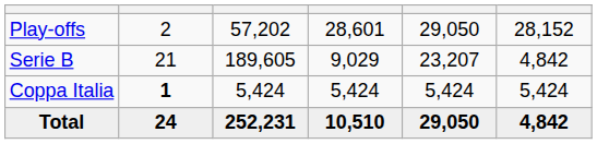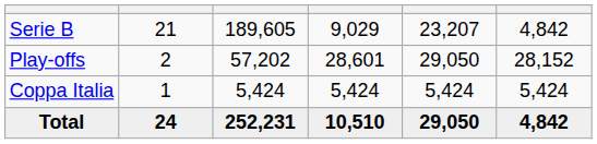 <table class="wikitable" style="text-align: center;">
 <tr>
 <th></th>
 <th style="width:70px;"></th>
 <th style="width:70px;"></th>
 <th style="width:70px;"></th>
 <th style="width:70px;"></th>
 <th style="width:70px;"></th>
 </tr>
 <tr>
+<td align=left><a href='#'>Serie B</a></td>
+<td>21</td>
+<td>189,605</td>
+<td>9,029</td>
+<td>23,207</td>
+<td>4,842</td>
+</tr>
+<tr>
 <td align=left><a href='#'>Play-offs</a></td>
 <td>2</td>
 <td>57,202</td>
 <td>28,601</td>
 <td>29,050</td>
 <td>28,152</td>
 </tr>
 <tr>
-<td align=left><a href='#'>Serie B</a></td>
-<td>21</td>
-<td>189,605</td>
-<td>9,029</td>
-<td>23,207</td>
-<td>4,842</td>
-</tr>
-<tr>
 <td align=left><a href='#'>Coppa Italia</a></td>
-<td><strong>1</strong></td>
+<td>1</td>
 <td>5,424</td>
 <td>5,424</td>
 <td>5,424</td>
 <td>5,424</td>
 </tr>
 <tr bgcolor="#EFEFEF">
 <td><strong>Total</strong></td>
 <td><strong>24</strong></td>
 <td><strong>252,231</strong></td>
 <td><strong>10,510</strong></td>
 <td><strong>29,050</strong></td>
 <td><strong>4,842</strong></td>
 </tr>
 </table>
